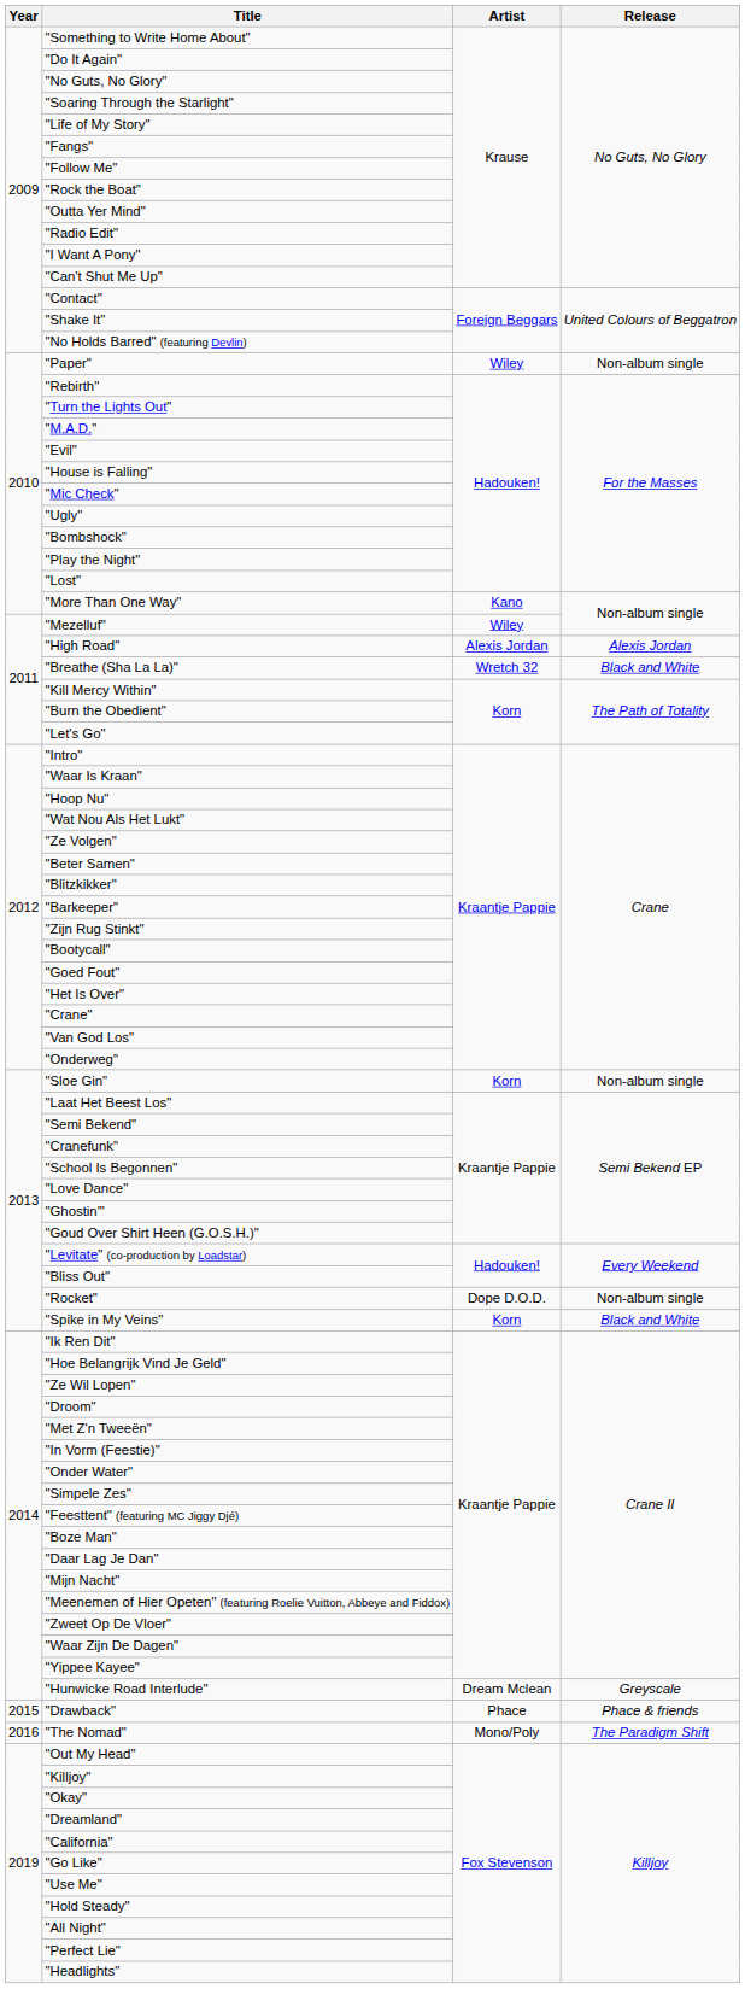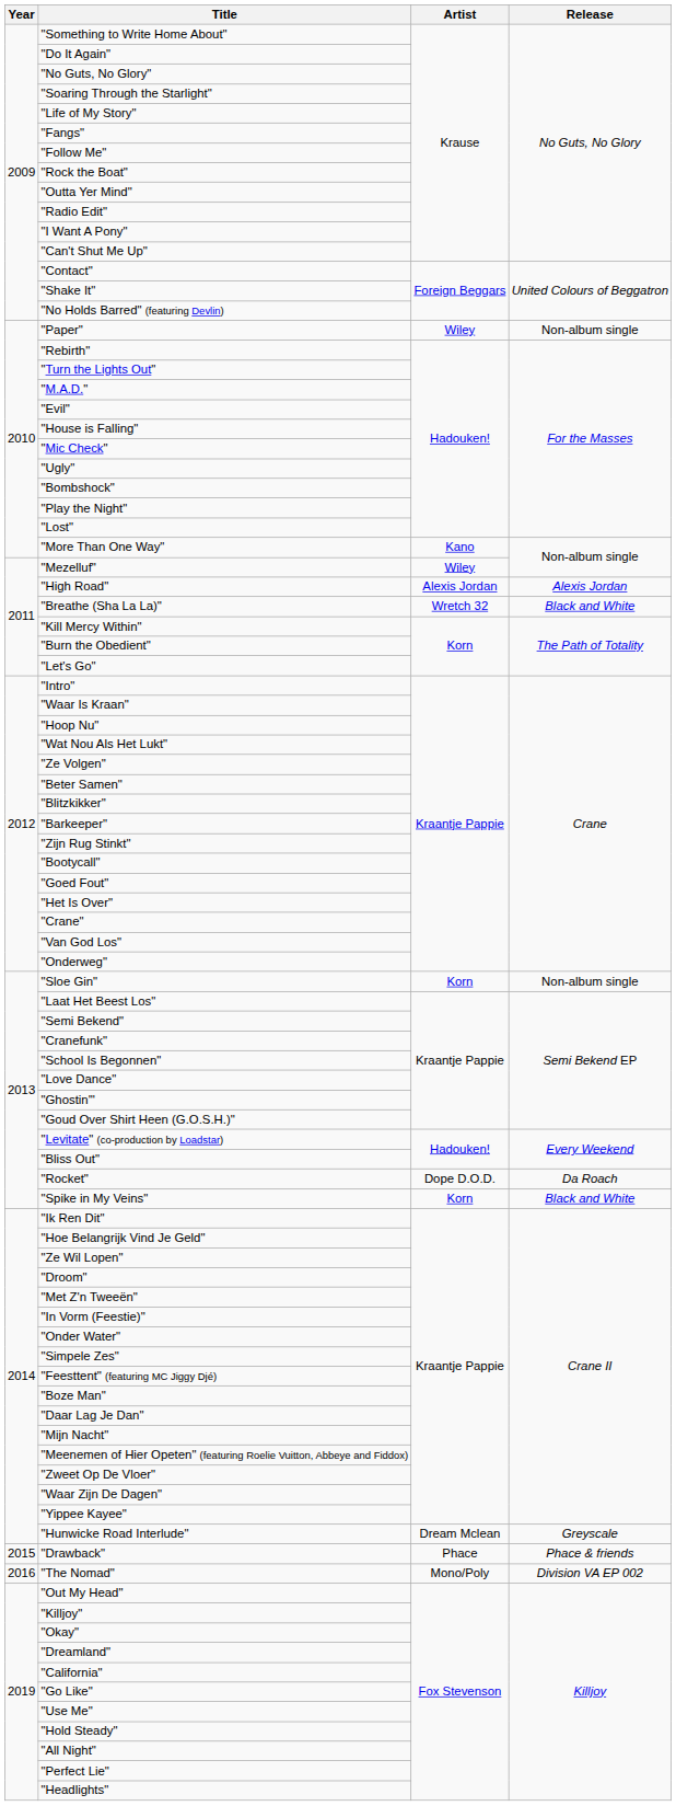 <table class="wikitable">
 <tr>
 <th rowspan="1">Year</th>
 <th rowspan="1">Title</th>
 <th rowspan="1">Artist</th>
 <th rowspan="1">Release</th>
 </tr>
 <tr>
 <td rowspan="15">2009</td>
 <td>"Something to Write Home About"</td>
 <td rowspan="12" align="center">Krause</td>
 <td rowspan="12" align="center"><em>No Guts, No Glory</em></td>
 </tr>
 <tr>
 <td>"Do It Again"</td>
 </tr>
 <tr>
 <td>"No Guts, No Glory"</td>
 </tr>
 <tr>
 <td>"Soaring Through the Starlight"</td>
 </tr>
 <tr>
 <td>"Life of My Story"</td>
 </tr>
 <tr>
 <td>"Fangs"</td>
 </tr>
 <tr>
 <td>"Follow Me"</td>
 </tr>
 <tr>
 <td>"Rock the Boat"</td>
 </tr>
 <tr>
 <td>"Outta Yer Mind"</td>
 </tr>
 <tr>
 <td>"Radio Edit"</td>
 </tr>
 <tr>
 <td>"I Want A Pony"</td>
 </tr>
 <tr>
 <td>"Can't Shut Me Up"</td>
 </tr>
 <tr>
 <td>"Contact"</td>
 <td rowspan="3" align="center"><a href='#'>Foreign Beggars</a></td>
 <td rowspan="3" align="center"><em>United Colours of Beggatron</em></td>
 </tr>
 <tr>
 <td>"Shake It"</td>
 </tr>
 <tr>
 <td>"No Holds Barred" <small>(featuring <a href='#'>Devlin</a>)</small></td>
 </tr>
 <tr>
 <td rowspan="12">2010</td>
 <td>"Paper"</td>
 <td align="center"><a href='#'>Wiley</a></td>
 <td align="center">Non-album single</td>
 </tr>
 <tr>
 <td>"Rebirth"</td>
 <td rowspan="10" align="center"><a href='#'>Hadouken!</a></td>
 <td rowspan="10" align="center"><em><a href='#'>For the Masses</a></em></td>
 </tr>
 <tr>
 <td>"<a href='#'>Turn the Lights Out</a>"</td>
 </tr>
 <tr>
 <td>"<a href='#'>M.A.D.</a>"</td>
 </tr>
 <tr>
 <td>"Evil"</td>
 </tr>
 <tr>
 <td>"House is Falling"</td>
 </tr>
 <tr>
 <td>"<a href='#'>Mic Check</a>"</td>
 </tr>
 <tr>
 <td>"Ugly"</td>
 </tr>
 <tr>
 <td>"Bombshock"</td>
 </tr>
 <tr>
 <td>"Play the Night"</td>
 </tr>
 <tr>
 <td>"Lost"</td>
 </tr>
 <tr>
 <td>"More Than One Way"</td>
 <td align="center"><a href='#'>Kano</a></td>
 <td rowspan="2" align="center">Non-album single</td>
 </tr>
 <tr>
 <td rowspan="6" align="center">2011</td>
 <td>"Mezelluf"</td>
 <td align="center"><a href='#'>Wiley</a></td>
 </tr>
 <tr>
 <td>"High Road"</td>
 <td align="center"><a href='#'>Alexis Jordan</a></td>
 <td align="center"><em><a href='#'>Alexis Jordan</a></em></td>
 </tr>
 <tr>
 <td>"Breathe (Sha La La)"</td>
 <td align="center"><a href='#'>Wretch 32</a></td>
 <td align="center"><em><a href='#'>Black and White</a></em></td>
 </tr>
 <tr>
 <td>"Kill Mercy Within"</td>
 <td rowspan="3" align="center"><a href='#'>Korn</a></td>
 <td rowspan="3" align="center"><em><a href='#'>The Path of Totality</a></em></td>
 </tr>
 <tr>
 <td>"Burn the Obedient"</td>
 </tr>
 <tr>
 <td>"Let's Go"</td>
 </tr>
 <tr>
 <td rowspan="15">2012</td>
 <td>"Intro"</td>
 <td rowspan="15" align="center"><a href='#'>Kraantje Pappie</a></td>
 <td rowspan="15" align="center"><em>Crane</em></td>
 </tr>
 <tr>
 <td>"Waar Is Kraan"</td>
 </tr>
 <tr>
 <td>"Hoop Nu"</td>
 </tr>
 <tr>
 <td>"Wat Nou Als Het Lukt"</td>
 </tr>
 <tr>
 <td>"Ze Volgen"</td>
 </tr>
 <tr>
 <td>"Beter Samen"</td>
 </tr>
 <tr>
 <td>"Blitzkikker"</td>
 </tr>
 <tr>
 <td>"Barkeeper"</td>
 </tr>
 <tr>
 <td>"Zijn Rug Stinkt"</td>
 </tr>
 <tr>
 <td>"Bootycall"</td>
 </tr>
 <tr>
 <td>"Goed Fout"</td>
 </tr>
 <tr>
 <td>"Het Is Over"</td>
 </tr>
 <tr>
 <td>"Crane"</td>
 </tr>
 <tr>
 <td>"Van God Los"</td>
 </tr>
 <tr>
 <td>"Onderweg"</td>
 </tr>
 <tr>
 <td rowspan="12">2013</td>
 <td>"Sloe Gin"</td>
 <td align="center"><a href='#'>Korn</a></td>
 <td align="center">Non-album single</td>
 </tr>
 <tr>
 <td>"Laat Het Beest Los"</td>
 <td rowspan="7" align="center">Kraantje Pappie</td>
 <td rowspan="7" align="center"><em>Semi Bekend</em> EP</td>
 </tr>
 <tr>
 <td>"Semi Bekend"</td>
 </tr>
 <tr>
 <td>"Cranefunk"</td>
 </tr>
 <tr>
 <td>"School Is Begonnen"</td>
 </tr>
 <tr>
 <td>"Love Dance"</td>
 </tr>
 <tr>
 <td>"Ghostin'"</td>
 </tr>
 <tr>
 <td>"Goud Over Shirt Heen (G.O.S.H.)"</td>
 </tr>
 <tr>
 <td>"<a href='#'>Levitate</a>" <small>(co-production by <a href='#'>Loadstar</a>)</small></td>
 <td rowspan="2" align="center"><a href='#'>Hadouken!</a></td>
 <td rowspan="2" align="center"><em><a href='#'>Every Weekend</a></em></td>
 </tr>
 <tr>
 <td>"Bliss Out"</td>
 </tr>
 <tr>
 <td>"Rocket"</td>
 <td align="center">Dope D.O.D.</td>
-<td align="center">Non-album single</td>
+<td align="center"><em>Da Roach</em></td>
 </tr>
 <tr>
 <td>"Spike in My Veins"</td>
 <td align="center"><a href='#'>Korn</a></td>
 <td align="center"><em><a href='#'>Black and White</a></em></td>
 </tr>
 <tr>
 <td rowspan="17">2014</td>
 <td>"Ik Ren Dit"</td>
 <td align="center" rowspan="16">Kraantje Pappie</td>
 <td align="center" rowspan="16"><em>Crane II</em></td>
 </tr>
 <tr>
 <td>"Hoe Belangrijk Vind Je Geld"</td>
 </tr>
 <tr>
 <td>"Ze Wil Lopen"</td>
 </tr>
 <tr>
 <td>"Droom"</td>
 </tr>
 <tr>
 <td>"Met Z'n Tweeën"</td>
 </tr>
 <tr>
 <td>"In Vorm (Feestie)"</td>
 </tr>
 <tr>
 <td>"Onder Water"</td>
 </tr>
 <tr>
 <td>"Simpele Zes"</td>
 </tr>
 <tr>
 <td>"Feesttent" <small>(featuring MC Jiggy Djé)</small></td>
 </tr>
 <tr>
 <td>"Boze Man"</td>
 </tr>
 <tr>
 <td>"Daar Lag Je Dan"</td>
 </tr>
 <tr>
 <td>"Mijn Nacht"</td>
 </tr>
 <tr>
 <td>"Meenemen of Hier Opeten" <small>(featuring Roelie Vuitton, Abbeye and Fiddox)</small></td>
 </tr>
 <tr>
 <td>"Zweet Op De Vloer"</td>
 </tr>
 <tr>
 <td>"Waar Zijn De Dagen"</td>
 </tr>
 <tr>
 <td>"Yippee Kayee"</td>
 </tr>
 <tr>
 <td>"Hunwicke Road Interlude"</td>
 <td align="center">Dream Mclean</td>
 <td align="center"><em>Greyscale</em></td>
 </tr>
 <tr>
 <td rowspan="1">2015</td>
 <td>"Drawback"</td>
 <td align="center">Phace</td>
 <td align="center"><em>Phace & friends</em></td>
 </tr>
 <tr>
 <td rowspan="1">2016</td>
 <td>"The Nomad"</td>
 <td align="center">Mono/Poly</td>
-<td align="center"><em><a href='#'>The Paradigm Shift</a></em></td>
+<td align="center"><em>Division VA EP 002</em></td>
 </tr>
 <tr>
 <td rowspan="11">2019</td>
 <td>"Out My Head"</td>
 <td align="center" rowspan="11"><a href='#'>Fox Stevenson</a></td>
 <td align="center" rowspan="11"><a href='#'><em>Killjoy</em></a></td>
 </tr>
 <tr>
 <td>"Killjoy"</td>
 </tr>
 <tr>
 <td>"Okay"</td>
 </tr>
 <tr>
 <td>"Dreamland"</td>
 </tr>
 <tr>
 <td>"California"</td>
 </tr>
 <tr>
 <td>"Go Like"</td>
 </tr>
 <tr>
 <td>"Use Me"</td>
 </tr>
 <tr>
 <td>"Hold Steady"</td>
 </tr>
 <tr>
 <td>"All Night"</td>
 </tr>
 <tr>
 <td>"Perfect Lie"</td>
 </tr>
 <tr>
 <td>"Headlights"</td>
 </tr>
 </table>
